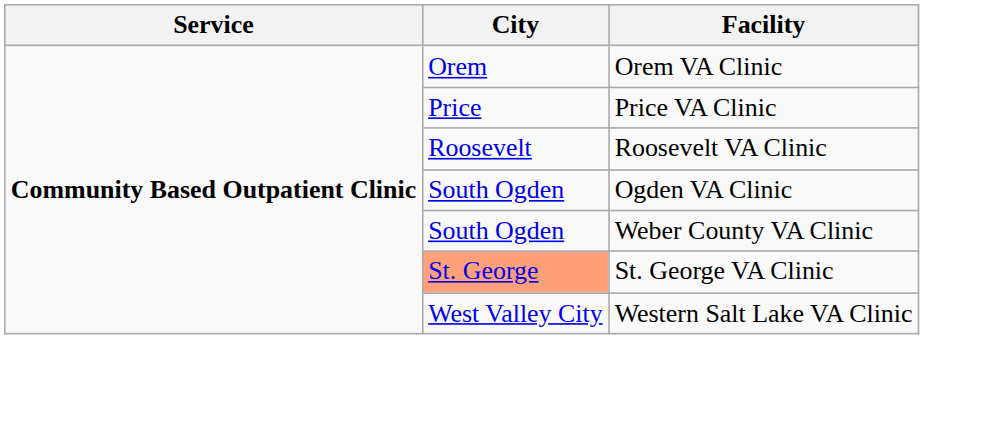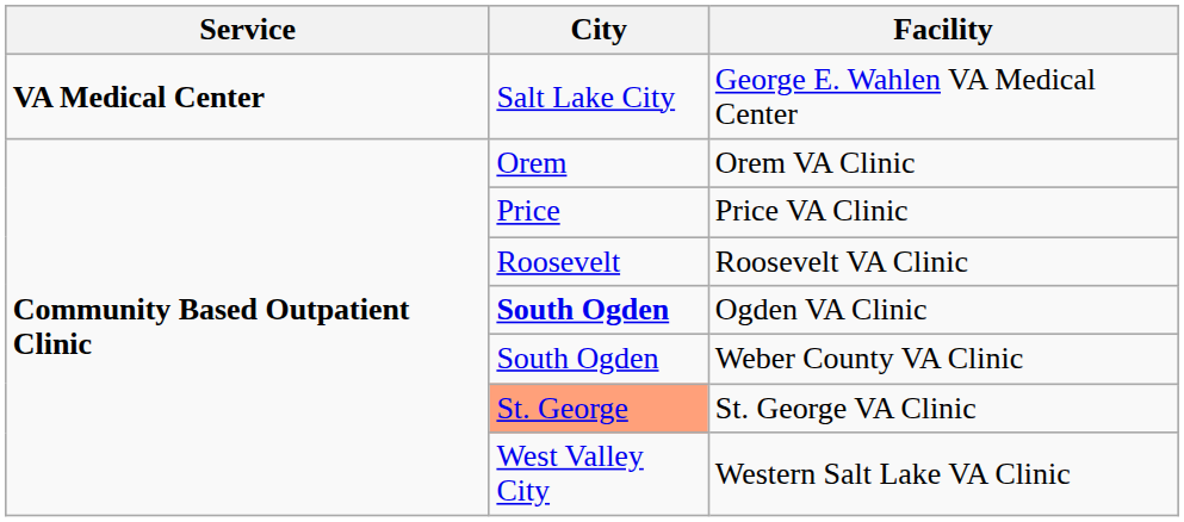 <table class="wikitable">
 <tr>
 <th>Service</th>
 <th>City</th>
 <th>Facility</th>
+</tr>
+<tr>
+<td><strong>VA Medical Center</strong></td>
+<td><a href='#'>Salt Lake City</a></td>
+<td><a href='#'>George E. Wahlen</a> VA Medical Center</td>
 </tr>
 <tr>
 <td rowspan=7><strong>Community Based Outpatient Clinic</strong></td>
 <td><a href='#'>Orem</a></td>
 <td>Orem VA Clinic</td>
 </tr>
 <tr>
 <td><a href='#'>Price</a></td>
 <td>Price VA Clinic</td>
 </tr>
 <tr>
 <td><a href='#'>Roosevelt</a></td>
 <td>Roosevelt VA Clinic</td>
 </tr>
 <tr>
-<td><a href='#'>South Ogden</a></td>
+<td><strong><a href='#'>South Ogden</a></strong></td>
 <td>Ogden VA Clinic</td>
 </tr>
 <tr>
 <td><a href='#'>South Ogden</a></td>
 <td>Weber County VA Clinic</td>
 </tr>
 <tr>
 <td style="background: lightsalmon;"><a href='#'>St. George</a></td>
 <td>St. George VA Clinic</td>
 </tr>
 <tr>
 <td><a href='#'>West Valley City</a></td>
 <td>Western Salt Lake VA Clinic</td>
 </tr>
 </table>
